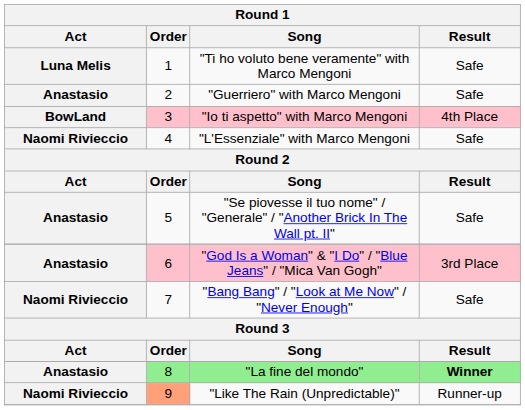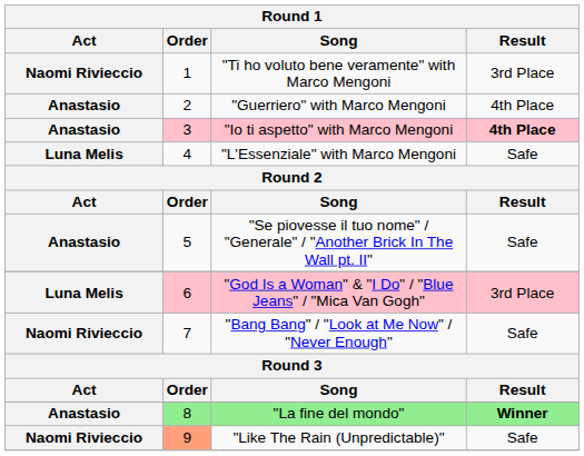 <table class="wikitable plainrowheaders" style="text-align:center;">
 <tr>
 <th colspan="5">Round 1</th>
 </tr>
 <tr>
 <th scope="col" style="width:10em;">Act</th>
 <th scope="col">Order</th>
 <th scope="col" style="width:44em;" colspan="2">Song</th>
 <th scope="col" style="width:7em;">Result</th>
 </tr>
 <tr>
-<th scope="row">Luna Melis</th>
+<th scope="row">Naomi Rivieccio</th>
 <td>1</td>
 <td colspan="2">"Ti ho voluto bene veramente" with Marco Mengoni</td>
-<td>Safe</td>
+<td>3rd Place</td>
 </tr>
 <tr>
 <th scope="row">Anastasio</th>
 <td>2</td>
 <td colspan="2">"Guerriero" with Marco Mengoni</td>
-<td>Safe</td>
+<td>4th Place</td>
 </tr>
 <tr style="background:pink">
-<th scope="row">BowLand</th>
+<th scope="row">Anastasio</th>
 <td>3</td>
 <td colspan="2">"Io ti aspetto" with Marco Mengoni</td>
-<td>4th Place</td>
+<td><strong>4th Place</strong></td>
 </tr>
 <tr>
-<th scope="row">Naomi Rivieccio</th>
+<th scope="row">Luna Melis</th>
 <td>4</td>
 <td colspan="2">"L'Essenziale" with Marco Mengoni</td>
 <td>Safe</td>
 </tr>
 <tr>
 <th colspan="5">Round 2</th>
 </tr>
 <tr>
 <th scope="col" style="width:10em;">Act</th>
 <th scope="col">Order</th>
 <th scope="col" style="width:44em;" colspan="2">Song</th>
 <th scope="col" style="width:7em;">Result</th>
 </tr>
 <tr>
 <th scope="row">Anastasio</th>
 <td>5</td>
 <td colspan="2">"Se piovesse il tuo nome" / "Generale" / "<a href='#'>Another Brick In The Wall pt. II</a>"</td>
 <td>Safe</td>
 </tr>
 <tr>
 </tr>
 <tr style="background:pink">
-<th scope="row">Anastasio</th>
+<th scope="row">Luna Melis</th>
 <td>6</td>
 <td colspan="2">"<a href='#'>God Is a Woman</a>" & "<a href='#'>I Do</a>" / "<a href='#'>Blue Jeans</a>" / "Mica Van Gogh"</td>
 <td>3rd Place</td>
 </tr>
 <tr>
 <th scope="row">Naomi Rivieccio</th>
 <td>7</td>
 <td colspan="2">"<a href='#'>Bang Bang</a>" / "<a href='#'>Look at Me Now</a>" / "<a href='#'>Never Enough</a>"</td>
 <td>Safe</td>
 </tr>
 <tr>
 <th colspan="5">Round 3</th>
 </tr>
 <tr>
 <th scope="col" style="width:10em;">Act</th>
 <th scope="col">Order</th>
 <th scope="col" style="width:44em;" colspan="2">Song</th>
 <th scope="col" style="width:7em;">Result</th>
 </tr>
 <tr>
 </tr>
 <tr style="background:lightgreen">
 <th scope="row">Anastasio</th>
 <td>8</td>
 <td colspan="2">"La fine del mondo"</td>
 <td><strong>Winner</strong></td>
 </tr>
 <tr>
 <th scope="row">Naomi Rivieccio</th>
 <td style="background: lightsalmon;">9</td>
 <td colspan="2">"Like The Rain (Unpredictable)"</td>
-<td>Runner-up</td>
+<td>Safe</td>
 </tr>
 <tr>
 </tr>
 </table>
